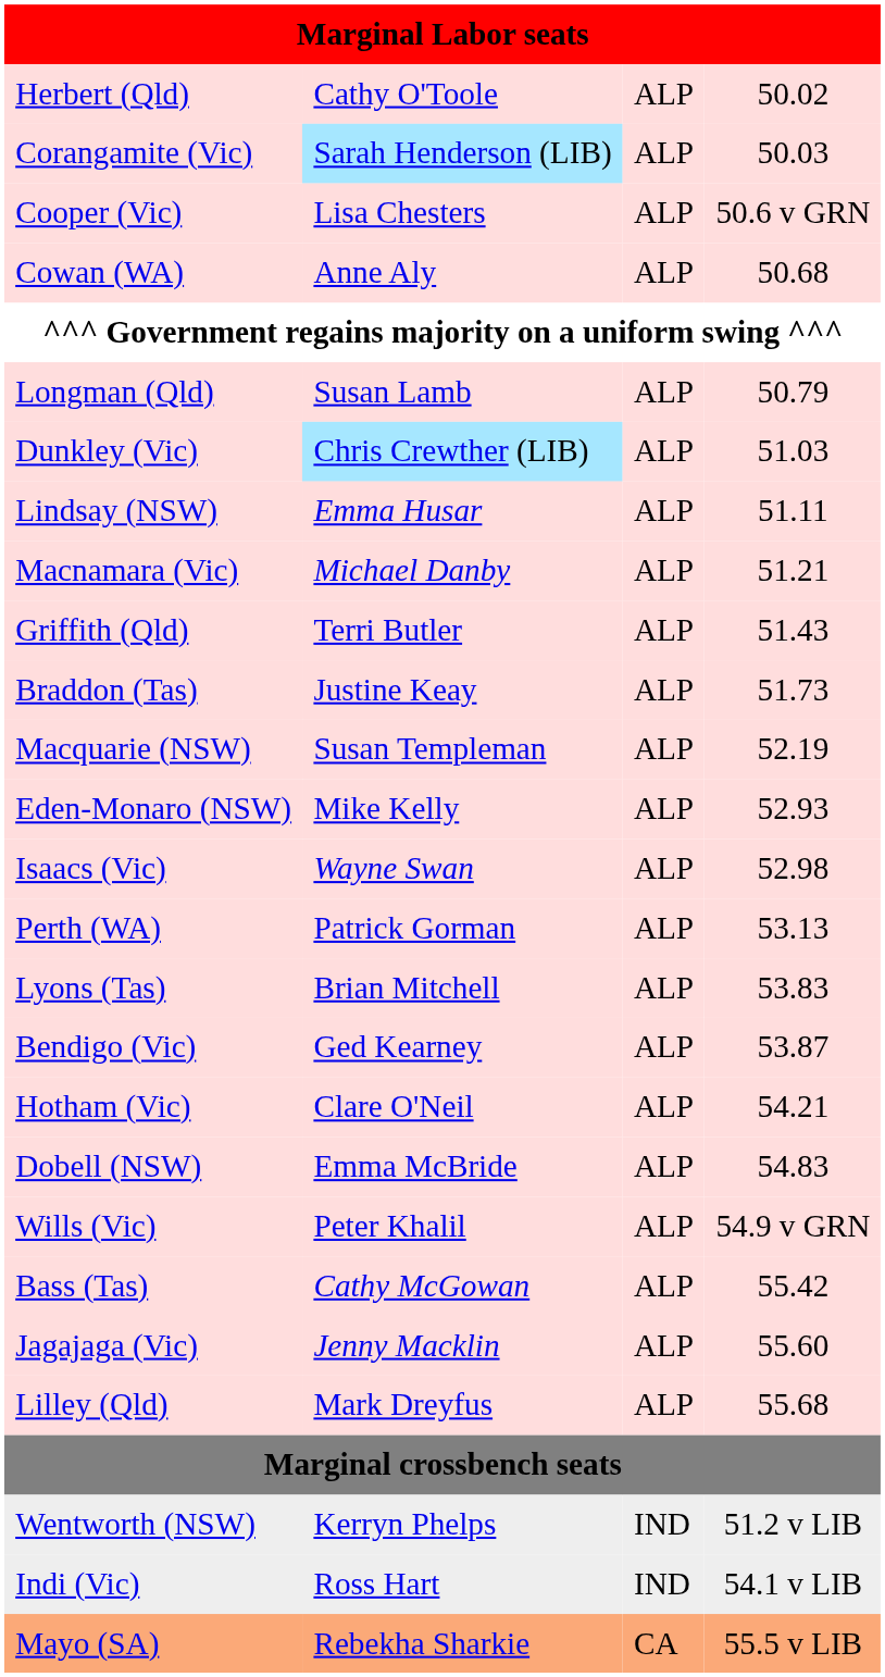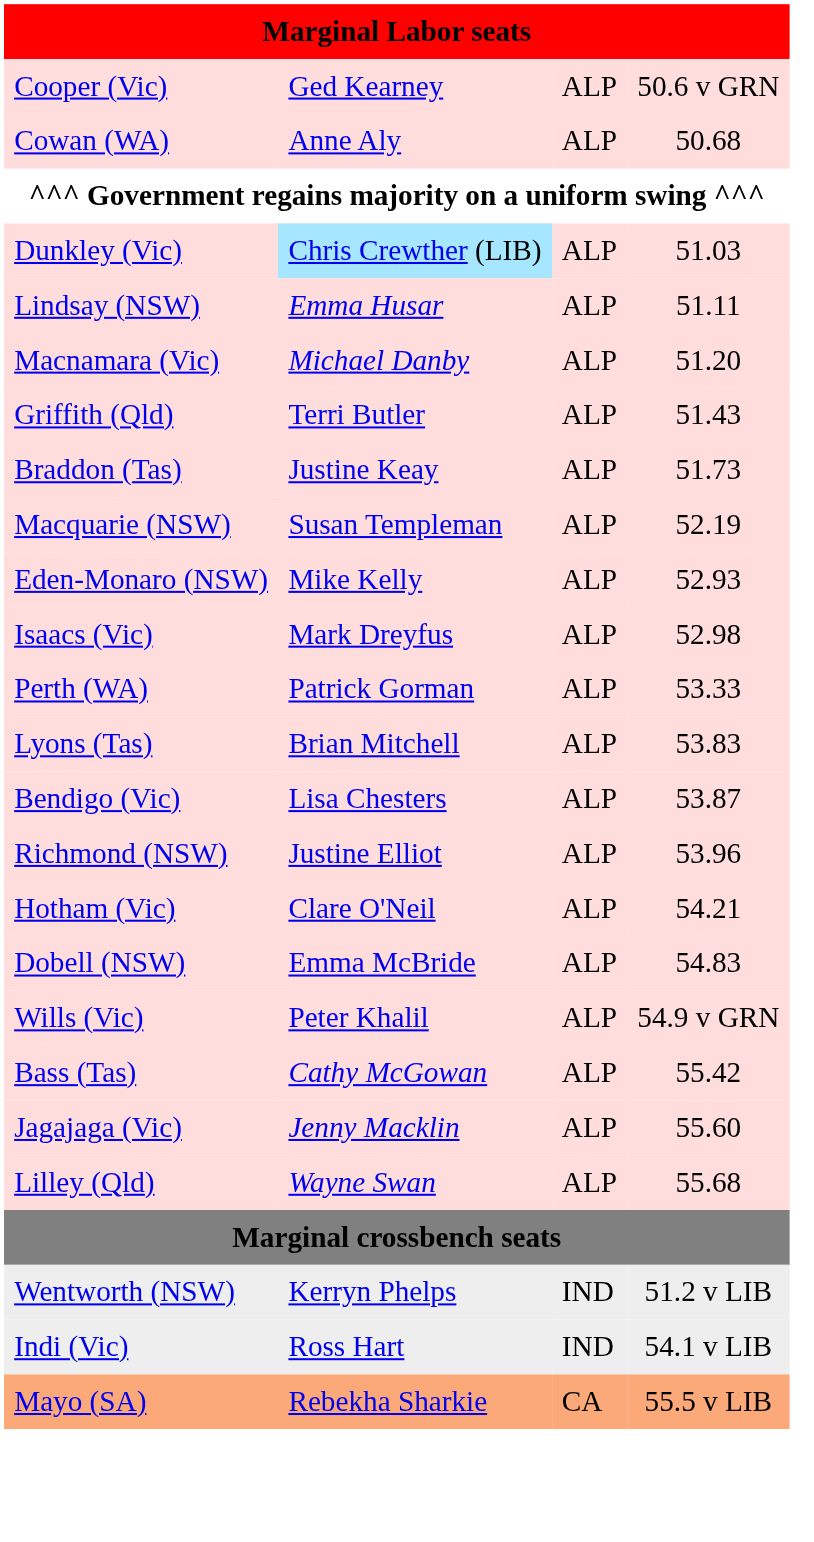 <table class="toccolours" cellpadding="5" cellspacing="0" style="float:left; margin-right:.5em; margin-top:.4em; font-size:90%;">
 <tr>
 <td colspan="4" style="text-align:center; background:red;"><span><strong>Marginal Labor seats</strong></span></td>
 </tr>
 <tr style="background:#fdd;">
-<td><a href='#'>Herbert (Qld)</a></td>
-<td><a href='#'>Cathy O'Toole</a></td>
-<td>ALP</td>
-<td style="text-align:center;">50.02</td>
-</tr>
-<tr style="background:#fdd;">
-<td><a href='#'>Corangamite (Vic)</a></td>
-<td style="background:#a6e7ff;"><a href='#'>Sarah Henderson</a> (LIB)</td>
-<td>ALP</td>
-<td style="text-align:center;">50.03</td>
-</tr>
-<tr style="background:#fdd;">
 <td><a href='#'>Cooper (Vic)</a></td>
-<td><a href='#'>Lisa Chesters</a></td>
+<td><a href='#'>Ged Kearney</a></td>
 <td>ALP</td>
 <td style="text-align:center;">50.6 v GRN</td>
 </tr>
 <tr style="background:#fdd;">
 <td><a href='#'>Cowan (WA)</a></td>
 <td><a href='#'>Anne Aly</a></td>
 <td>ALP</td>
 <td style="text-align:center;">50.68</td>
 </tr>
 <tr>
 <th colspan="4">^^^ Government regains majority on a uniform swing ^^^</th>
-</tr>
-<tr style="background:#fdd;">
-<td><a href='#'>Longman (Qld)</a></td>
-<td><a href='#'>Susan Lamb</a></td>
-<td>ALP</td>
-<td style="text-align:center;">50.79</td>
 </tr>
 <tr style="background:#fdd;">
 <td><a href='#'>Dunkley (Vic)</a></td>
 <td style="background:#a6e7ff;"><a href='#'>Chris Crewther</a> (LIB)</td>
 <td>ALP</td>
 <td style="text-align:center;">51.03</td>
 </tr>
 <tr style="background:#fdd;">
 <td><a href='#'>Lindsay (NSW)</a></td>
 <td><em><a href='#'>Emma Husar</a></em></td>
 <td>ALP</td>
 <td style="text-align:center;">51.11</td>
 </tr>
 <tr style="background:#fdd;">
 <td><a href='#'>Macnamara (Vic)</a></td>
 <td><em><a href='#'>Michael Danby</a></em></td>
 <td>ALP</td>
-<td style="text-align:center;">51.21</td>
+<td style="text-align:center;">51.20</td>
 </tr>
 <tr style="background:#fdd;">
 <td><a href='#'>Griffith (Qld)</a></td>
 <td><a href='#'>Terri Butler</a></td>
 <td>ALP</td>
 <td style="text-align:center;">51.43</td>
 </tr>
 <tr style="background:#fdd;">
 <td><a href='#'>Braddon (Tas)</a></td>
 <td><a href='#'>Justine Keay</a></td>
 <td>ALP</td>
 <td style="text-align:center;">51.73</td>
 </tr>
 <tr style="background:#fdd;">
 <td><a href='#'>Macquarie (NSW)</a></td>
 <td><a href='#'>Susan Templeman</a></td>
 <td>ALP</td>
 <td style="text-align:center;">52.19</td>
 </tr>
 <tr style="background:#fdd;">
 <td><a href='#'>Eden-Monaro (NSW)</a></td>
 <td><a href='#'>Mike Kelly</a></td>
 <td>ALP</td>
 <td style="text-align:center;">52.93</td>
 </tr>
 <tr style="background:#fdd;">
 <td><a href='#'>Isaacs (Vic)</a></td>
-<td><em><a href='#'>Wayne Swan</a></em></td>
+<td><a href='#'>Mark Dreyfus</a></td>
 <td>ALP</td>
 <td style="text-align:center;">52.98</td>
 </tr>
 <tr style="background:#fdd;">
 <td><a href='#'>Perth (WA)</a></td>
 <td><a href='#'>Patrick Gorman</a></td>
 <td>ALP</td>
-<td style="text-align:center;">53.13</td>
+<td style="text-align:center;">53.33</td>
 </tr>
 <tr style="background:#fdd;">
 <td><a href='#'>Lyons (Tas)</a></td>
 <td><a href='#'>Brian Mitchell</a></td>
 <td>ALP</td>
 <td style="text-align:center;">53.83</td>
 </tr>
 <tr style="background:#fdd;">
 <td><a href='#'>Bendigo (Vic)</a></td>
-<td><a href='#'>Ged Kearney</a></td>
+<td><a href='#'>Lisa Chesters</a></td>
 <td>ALP</td>
 <td style="text-align:center;">53.87</td>
+</tr>
+<tr style="background:#fdd;">
+<td><a href='#'>Richmond (NSW)</a></td>
+<td><a href='#'>Justine Elliot</a></td>
+<td>ALP</td>
+<td style="text-align:center;">53.96</td>
 </tr>
 <tr style="background:#fdd;">
 <td><a href='#'>Hotham (Vic)</a></td>
 <td><a href='#'>Clare O'Neil</a></td>
 <td>ALP</td>
 <td style="text-align:center;">54.21</td>
 </tr>
 <tr style="background:#fdd;">
 <td><a href='#'>Dobell (NSW)</a></td>
 <td><a href='#'>Emma McBride</a></td>
 <td>ALP</td>
 <td style="text-align:center;">54.83</td>
 </tr>
 <tr style="background:#fdd;">
 <td><a href='#'>Wills (Vic)</a></td>
 <td><a href='#'>Peter Khalil</a></td>
 <td>ALP</td>
 <td style="text-align:center;">54.9 v GRN</td>
 </tr>
 <tr style="background:#fdd;">
 <td><a href='#'>Bass (Tas)</a></td>
 <td><em><a href='#'>Cathy McGowan</a></em></td>
 <td>ALP</td>
 <td style="text-align:center;">55.42</td>
 </tr>
 <tr style="background:#fdd;">
 <td><a href='#'>Jagajaga (Vic)</a></td>
 <td><em><a href='#'>Jenny Macklin</a></em></td>
 <td>ALP</td>
 <td style="text-align:center;">55.60</td>
 </tr>
 <tr style="background:#fdd;">
 <td><a href='#'>Lilley (Qld)</a></td>
-<td><a href='#'>Mark Dreyfus</a></td>
+<td><em><a href='#'>Wayne Swan</a></em></td>
 <td>ALP</td>
 <td style="text-align:center;">55.68</td>
 </tr>
 <tr>
 <td colspan="4"  style="text-align:center; background:gray;"><span><strong>Marginal crossbench seats</strong></span></td>
 </tr>
 <tr style="background:#eee;">
 <td><a href='#'>Wentworth (NSW)</a></td>
 <td><a href='#'>Kerryn Phelps</a></td>
 <td>IND</td>
 <td style="text-align:center;">51.2 v LIB</td>
 </tr>
 <tr style="background:#eee;">
 <td><a href='#'>Indi (Vic)</a></td>
 <td><a href='#'>Ross Hart</a></td>
 <td>IND</td>
 <td style="text-align:center;">54.1 v LIB</td>
 </tr>
 <tr style="background:#fba978;">
 <td><a href='#'>Mayo (SA)</a></td>
 <td><a href='#'>Rebekha Sharkie</a></td>
 <td>CA</td>
 <td style="text-align:center;">55.5 v LIB</td>
 </tr>
 </table>
